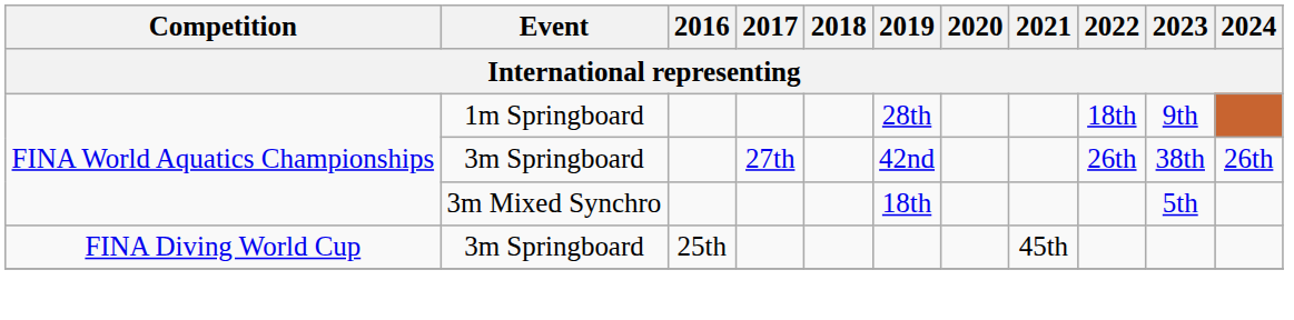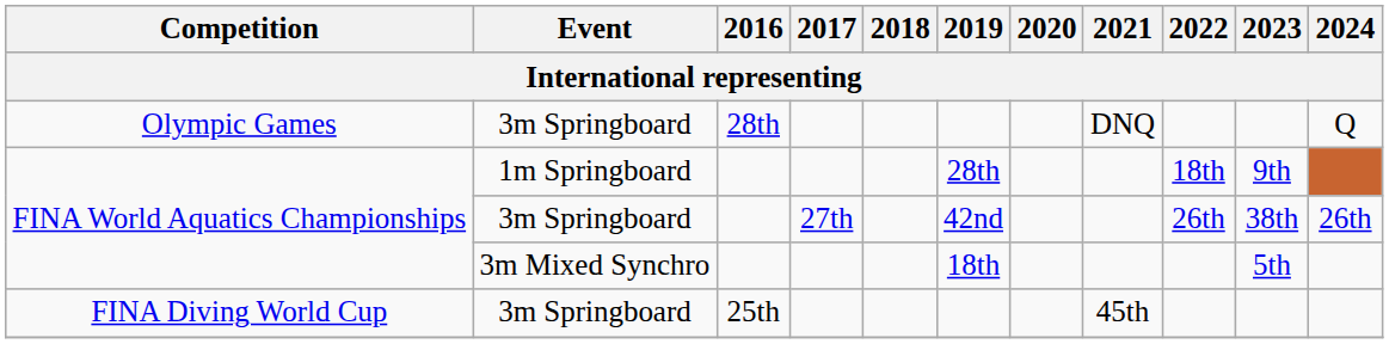 <table class="wikitable" style="text-align:center;">
 <tr>
 <th>Competition</th>
 <th>Event</th>
 <th>2016</th>
 <th>2017</th>
 <th>2018</th>
 <th>2019</th>
 <th>2020</th>
 <th>2021</th>
 <th>2022</th>
 <th>2023</th>
 <th>2024</th>
 </tr>
 <tr>
 <th colspan="11">International representing </th>
+</tr>
+<tr>
+<td rowspan="1"><a href='#'>Olympic Games</a></td>
+<td>3m Springboard</td>
+<td><a href='#'>28th</a></td>
+<td></td>
+<td></td>
+<td></td>
+<td></td>
+<td>DNQ</td>
+<td></td>
+<td></td>
+<td>Q</td>
 </tr>
 <tr>
 <td rowspan="3"><a href='#'>FINA World Aquatics Championships</a></td>
 <td>1m Springboard</td>
 <td></td>
 <td></td>
 <td></td>
 <td><a href='#'>28th</a></td>
 <td></td>
 <td></td>
 <td><a href='#'>18th</a></td>
 <td><a href='#'>9th</a></td>
 <td bgcolor=#c86430></td>
 </tr>
 <tr>
 <td>3m Springboard</td>
 <td></td>
 <td><a href='#'>27th</a></td>
 <td></td>
 <td><a href='#'>42nd</a></td>
 <td></td>
 <td></td>
 <td><a href='#'>26th</a></td>
 <td><a href='#'>38th</a></td>
 <td><a href='#'>26th</a></td>
 </tr>
 <tr>
 <td>3m Mixed Synchro</td>
 <td></td>
 <td></td>
 <td></td>
 <td><a href='#'>18th</a></td>
 <td></td>
 <td></td>
 <td></td>
 <td><a href='#'>5th</a></td>
 <td></td>
 </tr>
 <tr>
 <td rowspan="1"><a href='#'>FINA Diving World Cup</a></td>
 <td>3m Springboard</td>
 <td>25th</td>
 <td></td>
 <td></td>
 <td></td>
 <td></td>
 <td>45th</td>
 <td></td>
 <td></td>
 <td></td>
 </tr>
 <tr>
 </tr>
 </table>
